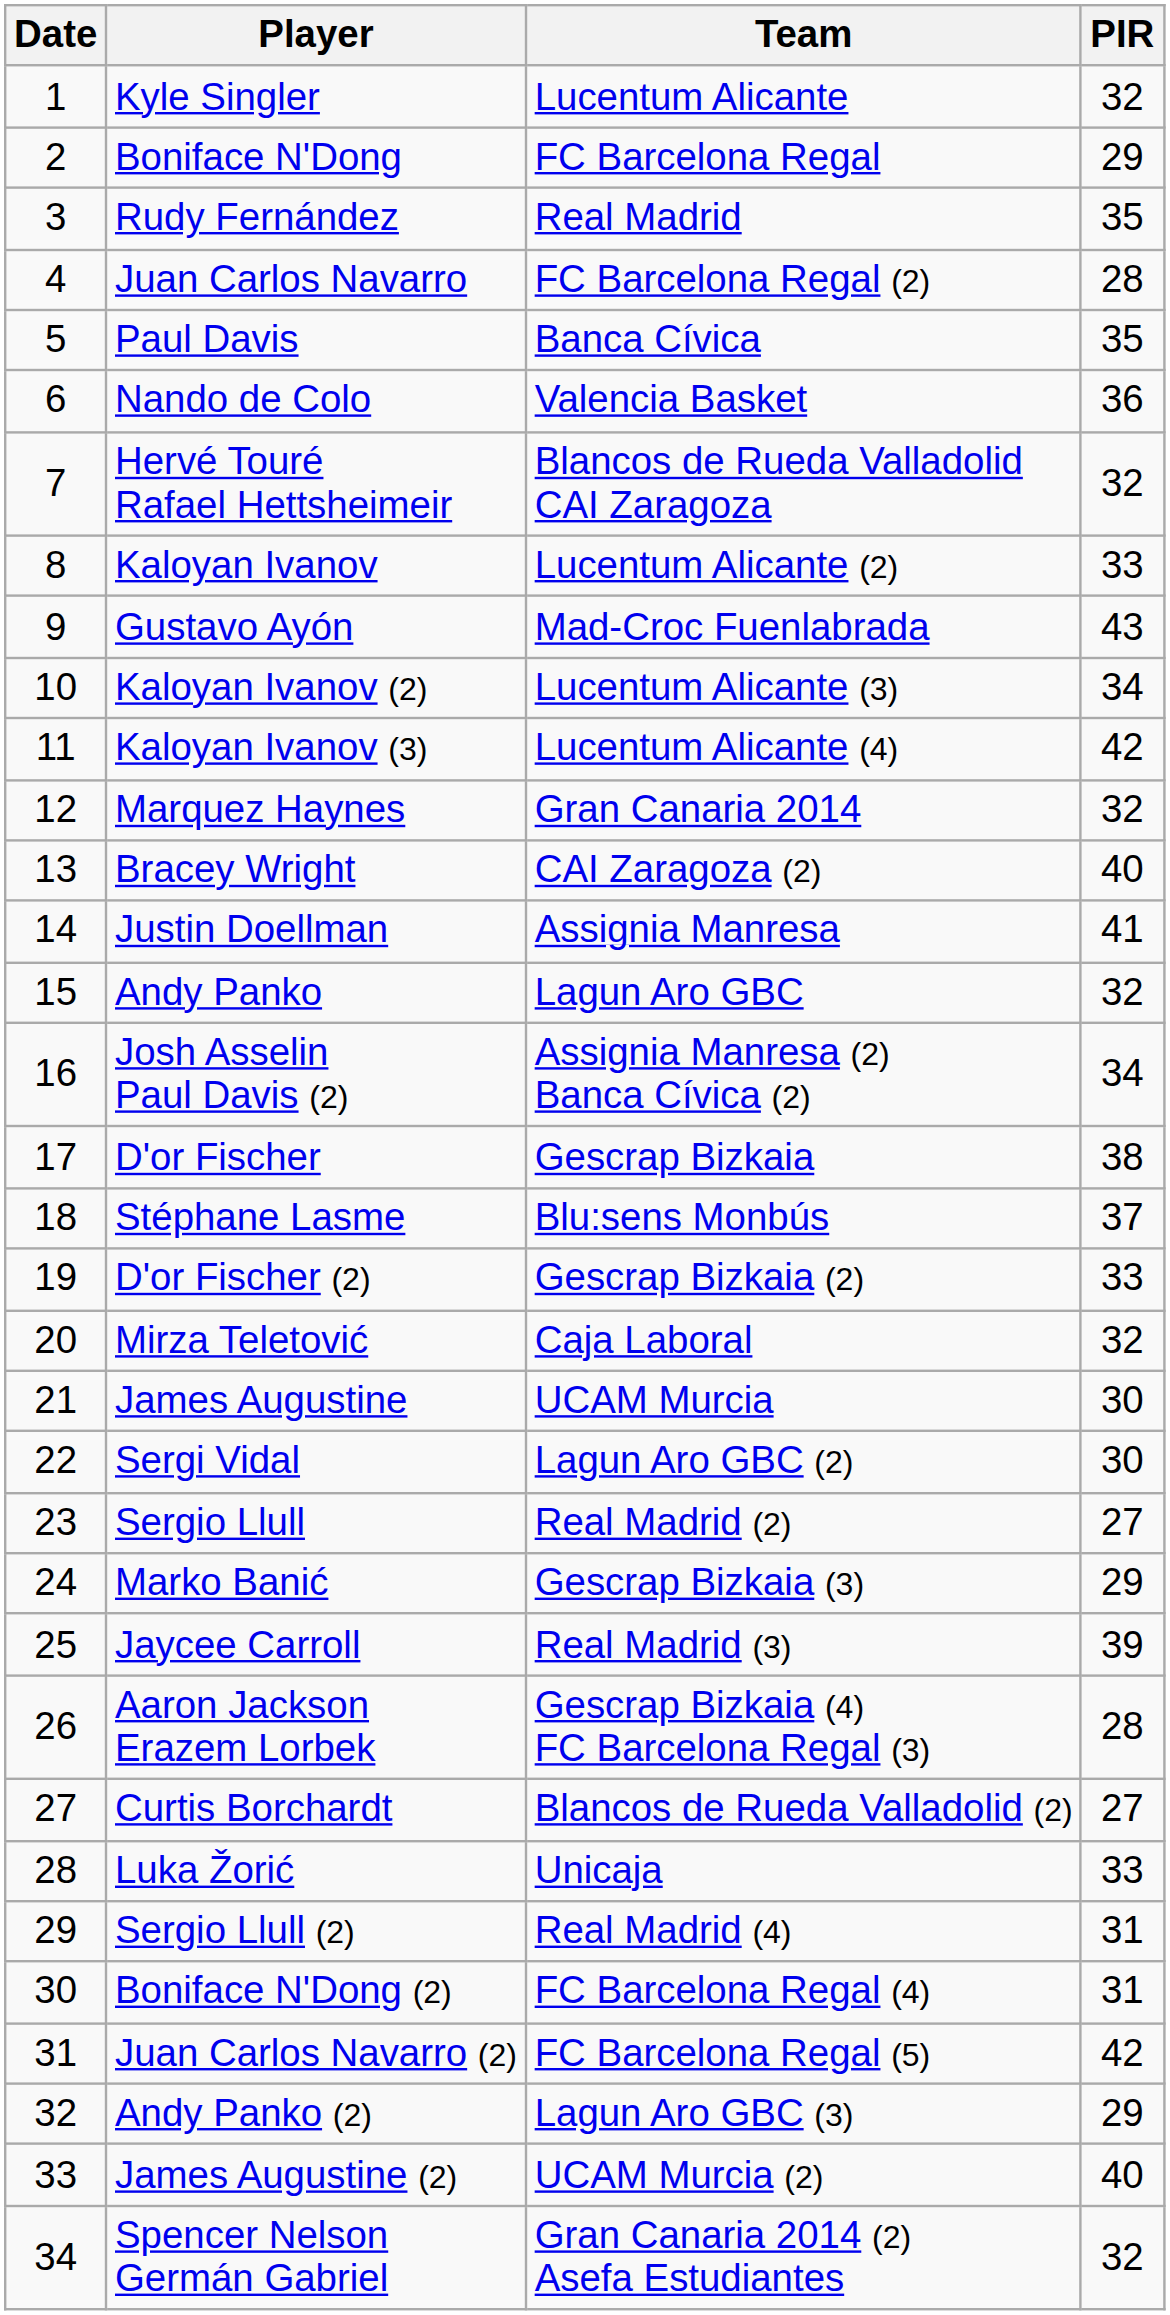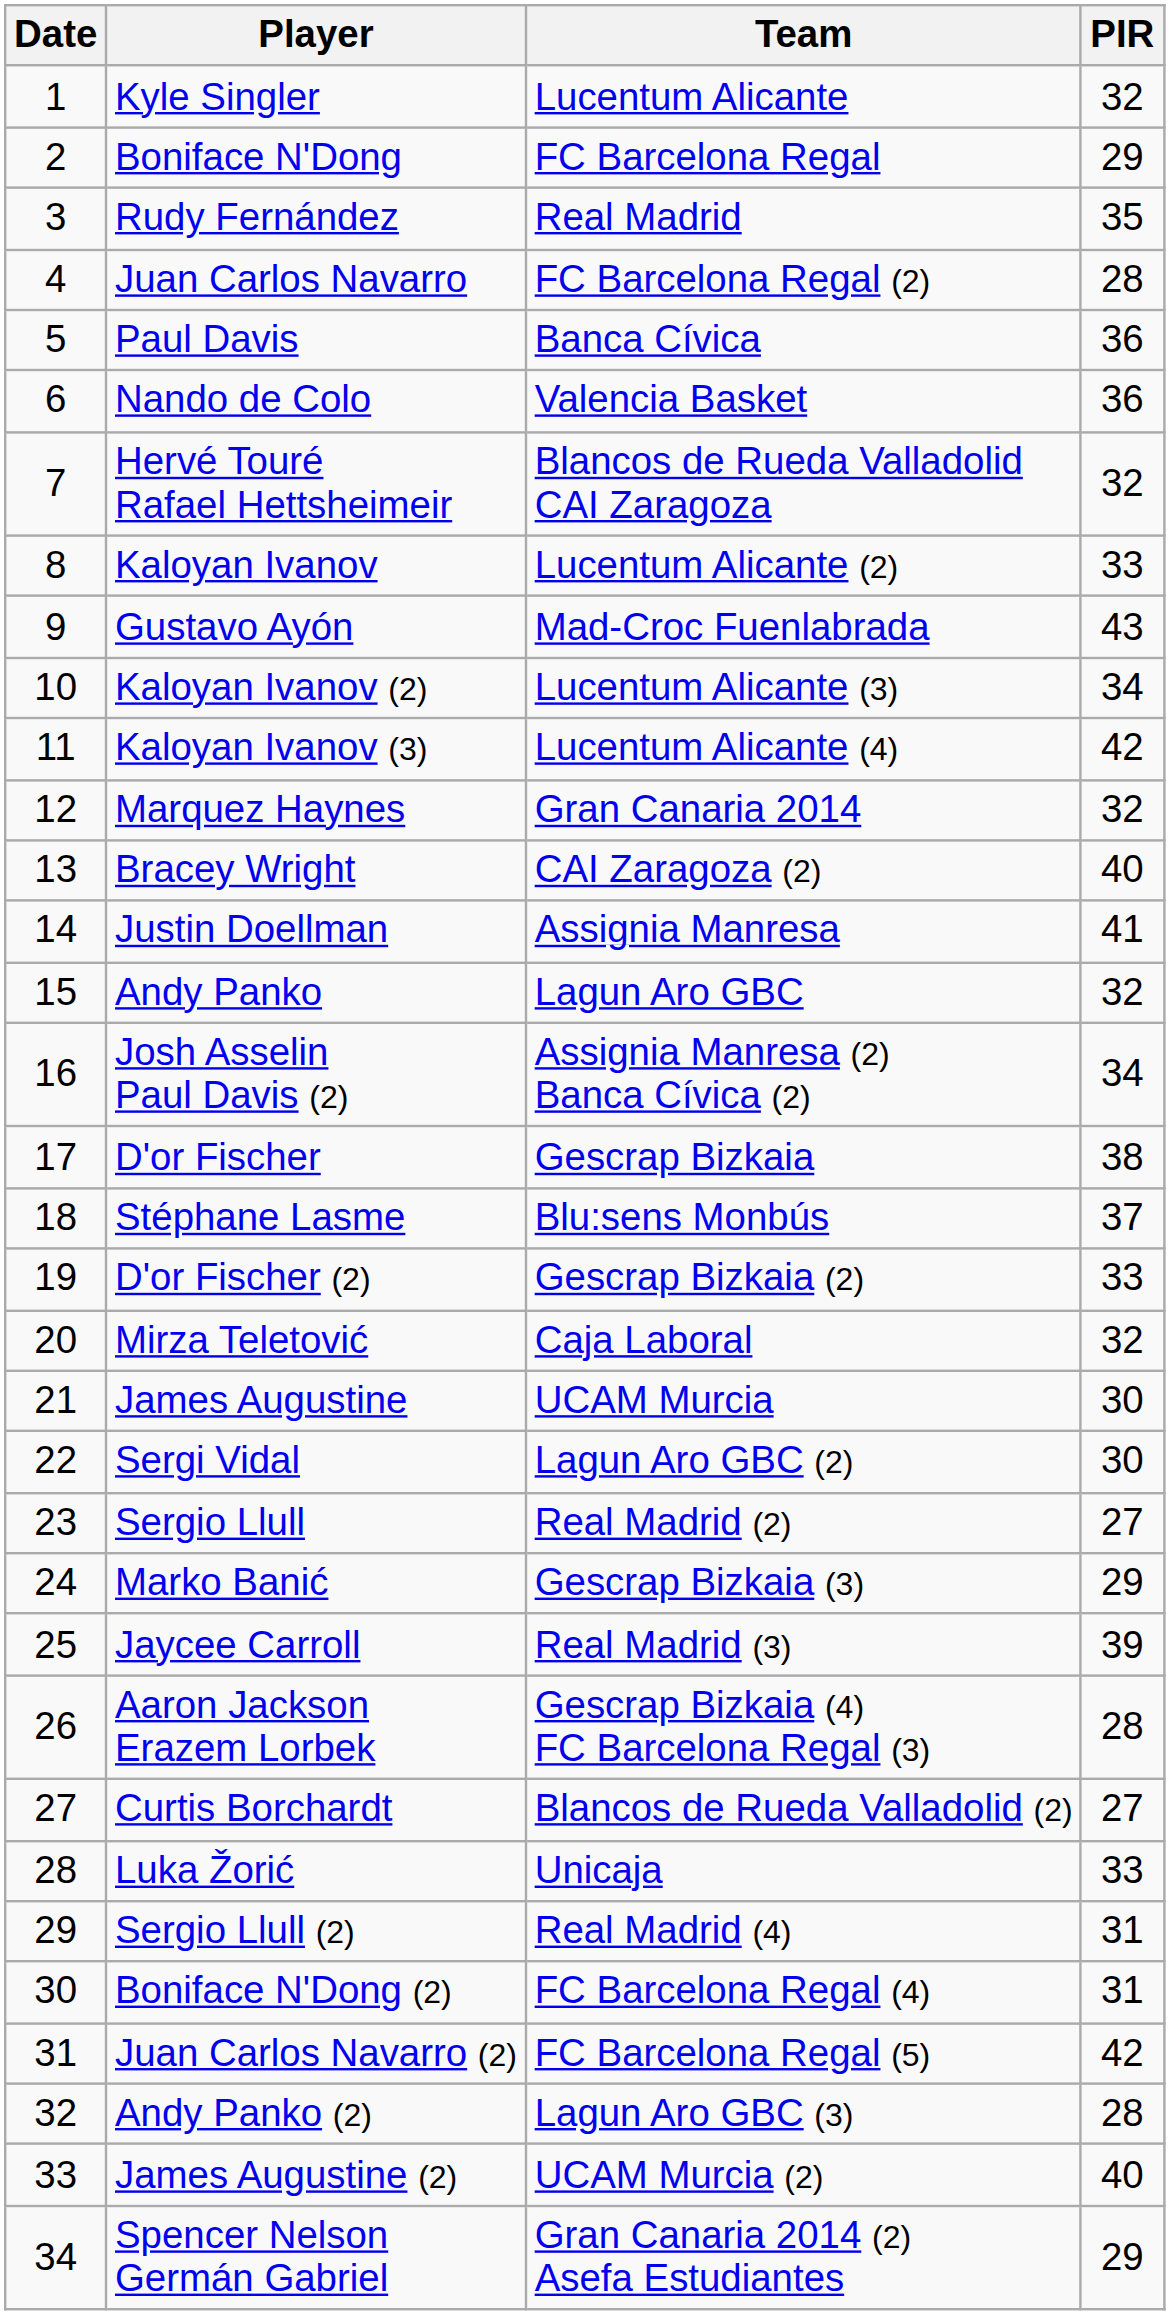 <table class="wikitable sortable" style="text-align: center;">
 <tr>
 <th align="center">Date</th>
 <th align="center">Player</th>
 <th align="center">Team</th>
 <th align="center">PIR</th>
 </tr>
 <tr>
 <td>1</td>
 <td align="left"> <a href='#'>Kyle Singler</a></td>
 <td align="left"><a href='#'>Lucentum Alicante</a></td>
 <td>32</td>
 </tr>
 <tr>
 <td>2</td>
 <td align="left"> <a href='#'>Boniface N'Dong</a></td>
 <td align="left"><a href='#'>FC Barcelona Regal</a></td>
 <td>29</td>
 </tr>
 <tr>
 <td>3</td>
 <td align="left"> <a href='#'>Rudy Fernández</a></td>
 <td align="left"><a href='#'>Real Madrid</a></td>
 <td>35</td>
 </tr>
 <tr>
 <td>4</td>
 <td align="left"> <a href='#'>Juan Carlos Navarro</a></td>
 <td align="left"><a href='#'>FC Barcelona Regal</a> <small>(2)</small></td>
 <td>28</td>
 </tr>
 <tr>
 <td>5</td>
 <td align="left"> <a href='#'>Paul Davis</a></td>
 <td align="left"><a href='#'>Banca Cívica</a></td>
-<td>35</td>
+<td>36</td>
 </tr>
 <tr>
 <td>6</td>
 <td align="left"> <a href='#'>Nando de Colo</a></td>
 <td align="left"><a href='#'>Valencia Basket</a></td>
 <td>36</td>
 </tr>
 <tr>
 <td>7</td>
 <td align="left"> <a href='#'>Hervé Touré</a> <br>  <a href='#'>Rafael Hettsheimeir</a></td>
 <td align="left"><a href='#'>Blancos de Rueda Valladolid</a> <br> <a href='#'>CAI Zaragoza</a></td>
 <td>32</td>
 </tr>
 <tr>
 <td>8</td>
 <td align="left"> <a href='#'>Kaloyan Ivanov</a></td>
 <td align="left"><a href='#'>Lucentum Alicante</a> <small>(2)</small></td>
 <td>33</td>
 </tr>
 <tr>
 <td>9</td>
 <td align="left"> <a href='#'>Gustavo Ayón</a></td>
 <td align="left"><a href='#'>Mad-Croc Fuenlabrada</a></td>
 <td>43</td>
 </tr>
 <tr>
 <td>10</td>
 <td align="left"> <a href='#'>Kaloyan Ivanov</a> <small>(2)</small></td>
 <td align="left"><a href='#'>Lucentum Alicante</a> <small>(3)</small></td>
 <td>34</td>
 </tr>
 <tr>
 <td>11</td>
 <td align="left"> <a href='#'>Kaloyan Ivanov</a> <small>(3)</small></td>
 <td align="left"><a href='#'>Lucentum Alicante</a> <small>(4)</small></td>
 <td>42</td>
 </tr>
 <tr>
 <td>12</td>
 <td align="left"> <a href='#'>Marquez Haynes</a></td>
 <td align="left"><a href='#'>Gran Canaria 2014</a></td>
 <td>32</td>
 </tr>
 <tr>
 <td>13</td>
 <td align="left"> <a href='#'>Bracey Wright</a></td>
 <td align="left"><a href='#'>CAI Zaragoza</a> <small>(2)</small></td>
 <td>40</td>
 </tr>
 <tr>
 <td>14</td>
 <td align="left"> <a href='#'>Justin Doellman</a></td>
 <td align="left"><a href='#'>Assignia Manresa</a></td>
 <td>41</td>
 </tr>
 <tr>
 <td>15</td>
 <td align="left"> <a href='#'>Andy Panko</a></td>
 <td align="left"><a href='#'>Lagun Aro GBC</a></td>
 <td>32</td>
 </tr>
 <tr>
 <td>16</td>
 <td align="left"> <a href='#'>Josh Asselin</a> <br>  <a href='#'>Paul Davis</a> <small>(2)</small><br></td>
 <td align="left"><a href='#'>Assignia Manresa</a> <small>(2)</small><br> <a href='#'>Banca Cívica</a> <small>(2)</small></td>
 <td>34</td>
 </tr>
 <tr>
 <td>17</td>
 <td align="left"> <a href='#'>D'or Fischer</a></td>
 <td align="left"><a href='#'>Gescrap Bizkaia</a></td>
 <td>38</td>
 </tr>
 <tr>
 <td>18</td>
 <td align="left"> <a href='#'>Stéphane Lasme</a></td>
 <td align="left"><a href='#'>Blu:sens Monbús</a></td>
 <td>37</td>
 </tr>
 <tr>
 <td>19</td>
 <td align="left"> <a href='#'>D'or Fischer</a> <small>(2)</small><br></td>
 <td align="left"><a href='#'>Gescrap Bizkaia</a> <small>(2)</small></td>
 <td>33</td>
 </tr>
 <tr>
 <td>20</td>
 <td align="left"> <a href='#'>Mirza Teletović</a></td>
 <td align="left"><a href='#'>Caja Laboral</a></td>
 <td>32</td>
 </tr>
 <tr>
 <td>21</td>
 <td align="left"> <a href='#'>James Augustine</a></td>
 <td align="left"><a href='#'>UCAM Murcia</a></td>
 <td>30</td>
 </tr>
 <tr>
 <td>22</td>
 <td align="left"> <a href='#'>Sergi Vidal</a></td>
 <td align="left"><a href='#'>Lagun Aro GBC</a> <small>(2)</small></td>
 <td>30</td>
 </tr>
 <tr>
 <td>23</td>
 <td align="left"> <a href='#'>Sergio Llull</a></td>
 <td align="left"><a href='#'>Real Madrid</a> <small>(2)</small></td>
 <td>27</td>
 </tr>
 <tr>
 <td>24</td>
 <td align="left"> <a href='#'>Marko Banić</a></td>
 <td align="left"><a href='#'>Gescrap Bizkaia</a> <small>(3)</small></td>
 <td>29</td>
 </tr>
 <tr>
 <td>25</td>
 <td align="left"> <a href='#'>Jaycee Carroll</a></td>
 <td align="left"><a href='#'>Real Madrid</a> <small>(3)</small></td>
 <td>39</td>
 </tr>
 <tr>
 <td>26</td>
 <td align="left"> <a href='#'>Aaron Jackson</a> <br>  <a href='#'>Erazem Lorbek</a></td>
 <td align="left"><a href='#'>Gescrap Bizkaia</a> <small>(4)</small><br> <a href='#'>FC Barcelona Regal</a> <small>(3)</small></td>
 <td>28</td>
 </tr>
 <tr>
 <td>27</td>
 <td align="left"> <a href='#'>Curtis Borchardt</a></td>
 <td align="left"><a href='#'>Blancos de Rueda Valladolid</a> <small>(2)</small></td>
 <td>27</td>
 </tr>
 <tr>
 <td>28</td>
 <td align="left"> <a href='#'>Luka Žorić</a></td>
 <td align="left"><a href='#'>Unicaja</a></td>
 <td>33</td>
 </tr>
 <tr>
 <td>29</td>
 <td align="left"> <a href='#'>Sergio Llull</a> <small>(2)</small></td>
 <td align="left"><a href='#'>Real Madrid</a> <small>(4)</small></td>
 <td>31</td>
 </tr>
 <tr>
 <td>30</td>
 <td align="left"> <a href='#'>Boniface N'Dong</a> <small>(2)</small></td>
 <td align="left"><a href='#'>FC Barcelona Regal</a> <small>(4)</small></td>
 <td>31</td>
 </tr>
 <tr>
 <td>31</td>
 <td align="left"> <a href='#'>Juan Carlos Navarro</a> <small>(2)</small></td>
 <td align="left"><a href='#'>FC Barcelona Regal</a> <small>(5)</small></td>
 <td>42</td>
 </tr>
 <tr>
 <td>32</td>
 <td align="left"> <a href='#'>Andy Panko</a> <small>(2)</small></td>
 <td align="left"><a href='#'>Lagun Aro GBC</a> <small>(3)</small></td>
-<td>29</td>
+<td>28</td>
 </tr>
 <tr>
 <td>33</td>
 <td align="left"> <a href='#'>James Augustine</a> <small>(2)</small></td>
 <td align="left"><a href='#'>UCAM Murcia</a> <small>(2)</small></td>
 <td>40</td>
 </tr>
 <tr>
 <td>34</td>
 <td align="left"> <a href='#'>Spencer Nelson</a><br> <a href='#'>Germán Gabriel</a></td>
 <td align="left"><a href='#'>Gran Canaria 2014</a> <small>(2)</small><br><a href='#'>Asefa Estudiantes</a></td>
-<td>32</td>
+<td>29</td>
 </tr>
 </table>
